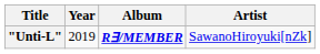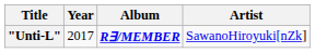 <table class="wikitable plainrowheaders">
 <tr>
 <th scope="col">Title</th>
 <th scope="col">Year</th>
 <th scope="col">Album</th>
 <th scope="col">Artist</th>
 </tr>
 <tr>
 <th scope="row">"Unti-L"</th>
-<td>2019</td>
+<td>2017</td>
 <td align="center"><strong><em><a href='#'>R∃/MEMBER</a></em></strong></td>
 <td align="center"><a href='#'>SawanoHiroyuki[nZk</a>]</td>
 </tr>
 </table>
